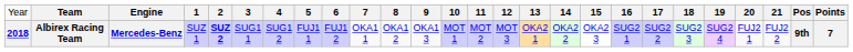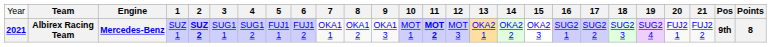 <table class="wikitable" style="text-align:center; font-size:90%">
 <tr>
 <td>Year</td>
 <th>Team</th>
 <th>Engine</th>
 <th>1</th>
 <th>2</th>
 <th>3</th>
 <th>4</th>
 <th>5</th>
 <th>6</th>
 <th>7</th>
 <th>8</th>
 <th>9</th>
 <th>10</th>
 <th>11</th>
 <th>12</th>
 <th>13</th>
 <th>14</th>
 <th>15</th>
 <th>16</th>
 <th>17</th>
 <th>18</th>
 <th>19</th>
 <th>20</th>
 <th>21</th>
 <th>Pos</th>
 <th>Points</th>
 </tr>
 <tr>
-<th><a href='#'>2018</a></th>
+<th><a href='#'>2021</a></th>
 <th>Albirex Racing Team</th>
 <th nowrap><a href='#'>Mercedes-Benz</a></th>
 <td style="background:#cfcfff;"><a href='#'>SUZ<br>1</a><br></td>
 <td style="background:#cfcfff;"><strong><a href='#'>SUZ<br>2</a><br></strong></td>
 <td style="background:#cfcfff;"><a href='#'>SUG1<br>1</a><br></td>
 <td style="background:#cfcfff;"><a href='#'>SUG1<br>2</a><br></td>
 <td style="background:#cfcfff;"><a href='#'>FUJ1<br>1</a><br></td>
 <td style="background:#cfcfff;"><a href='#'>FUJ1<br>2</a><br></td>
 <td style="background:#;"><a href='#'>OKA1<br>1</a></td>
 <td style="background:#;"><a href='#'>OKA1<br>2</a></td>
 <td style="background:#;"><a href='#'>OKA1<br>3</a></td>
 <td style="background:#cfcfff;"><a href='#'>MOT<br>1</a><br></td>
-<td style="background:#cfcfff;"><a href='#'>MOT<br>2</a><br></td>
+<td style="background:#cfcfff;"><strong><a href='#'>MOT<br>2</a><br></strong></td>
 <td style="background:#cfcfff;"><a href='#'>MOT<br>3</a><br></td>
 <td style="background:#ffdf9f;"><a href='#'>OKA2<br>1</a><br></td>
 <td style="background:#dfffdf;"><a href='#'>OKA2<br>2</a><br></td>
 <td style="background:#ffffff;"><a href='#'>OKA2<br>3</a><br></td>
 <td style="background:#cfcfff;"><a href='#'>SUG2<br>1</a><br></td>
 <td style="background:#cfcfff;"><a href='#'>SUG2<br>2</a><br></td>
 <td style="background:#dfffdf;"><a href='#'>SUG2<br>3</a><br></td>
 <td style="background:#efcfff;"><a href='#'>SUG2<br>4</a><br></td>
 <td style="background:#;"><a href='#'>FUJ2<br>1</a></td>
 <td style="background:#;"><a href='#'>FUJ2<br>2</a></td>
 <th>9th</th>
-<th>7</th>
+<th>8</th>
 </tr>
 </table>
